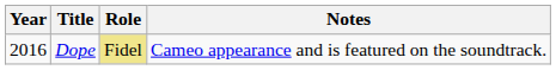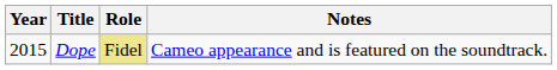 <table class="wikitable sortable">
 <tr>
 <th>Year</th>
 <th>Title</th>
 <th>Role</th>
 <th>Notes</th>
 </tr>
 <tr>
-<td>2016</td>
+<td>2015</td>
 <td><em><a href='#'>Dope</a></em></td>
 <td style="background: khaki;">Fidel</td>
 <td><a href='#'>Cameo appearance</a> and is featured on the soundtrack.</td>
 </tr>
 </table>
